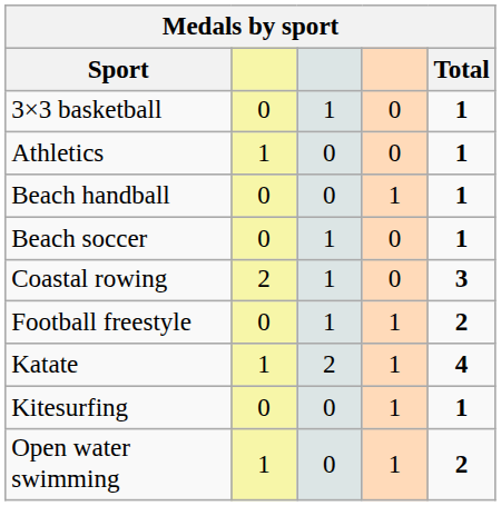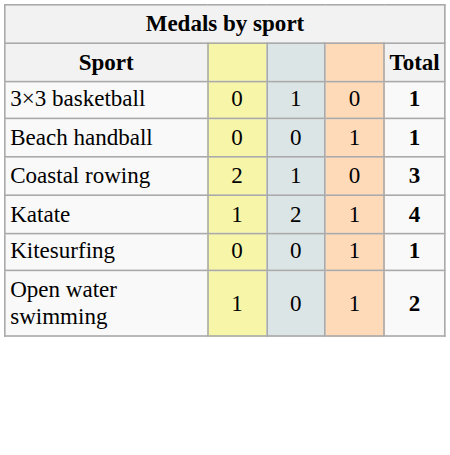 <table class="wikitable" style="font-size:90%; text-align:center;">
 <tr>
 <th colspan="5">Medals by sport</th>
 </tr>
 <tr>
 <th width="120">Sport</th>
 <th scope="col" width="30" style="background:#F7F6A8;"></th>
 <th scope="col" width="30" style="background:#DCE5E5;"></th>
 <th scope="col" width="30" style="background:#FFDAB9;"></th>
 <th width="30">Total</th>
 </tr>
 <tr>
 <td align="left">3×3 basketball</td>
 <td style="background:#F7F6A8;">0</td>
 <td style="background:#DCE5E5;">1</td>
 <td style="background:#FFDAB9;">0</td>
 <td><strong>1</strong></td>
 </tr>
 <tr>
-<td align="left">Athletics</td>
-<td style="background:#F7F6A8;">1</td>
-<td style="background:#DCE5E5;">0</td>
-<td style="background:#FFDAB9;">0</td>
-<td><strong>1</strong></td>
-</tr>
-<tr>
 <td align="left">Beach handball</td>
 <td style="background:#F7F6A8;">0</td>
 <td style="background:#DCE5E5;">0</td>
 <td style="background:#FFDAB9;">1</td>
-<td><strong>1</strong></td>
-</tr>
-<tr>
-<td align="left">Beach soccer</td>
-<td style="background:#F7F6A8;">0</td>
-<td style="background:#DCE5E5;">1</td>
-<td style="background:#FFDAB9;">0</td>
 <td><strong>1</strong></td>
 </tr>
 <tr>
 <td align="left">Coastal rowing</td>
 <td style="background:#F7F6A8;">2</td>
 <td style="background:#DCE5E5;">1</td>
 <td style="background:#FFDAB9;">0</td>
 <td><strong>3</strong></td>
-</tr>
-<tr>
-<td align="left">Football freestyle</td>
-<td style="background:#F7F6A8;">0</td>
-<td style="background:#DCE5E5;">1</td>
-<td style="background:#FFDAB9;">1</td>
-<td><strong>2</strong></td>
 </tr>
 <tr>
 <td align="left">Katate</td>
 <td style="background:#F7F6A8;">1</td>
 <td style="background:#DCE5E5;">2</td>
 <td style="background:#FFDAB9;">1</td>
 <td><strong>4</strong></td>
 </tr>
 <tr>
 <td align="left">Kitesurfing</td>
 <td style="background:#F7F6A8;">0</td>
 <td style="background:#DCE5E5;">0</td>
 <td style="background:#FFDAB9;">1</td>
 <td><strong>1</strong></td>
 </tr>
 <tr>
 <td align="left">Open water swimming</td>
 <td style="background:#F7F6A8;">1</td>
 <td style="background:#DCE5E5;">0</td>
 <td style="background:#FFDAB9;">1</td>
 <td><strong>2</strong></td>
 </tr>
 </table>
